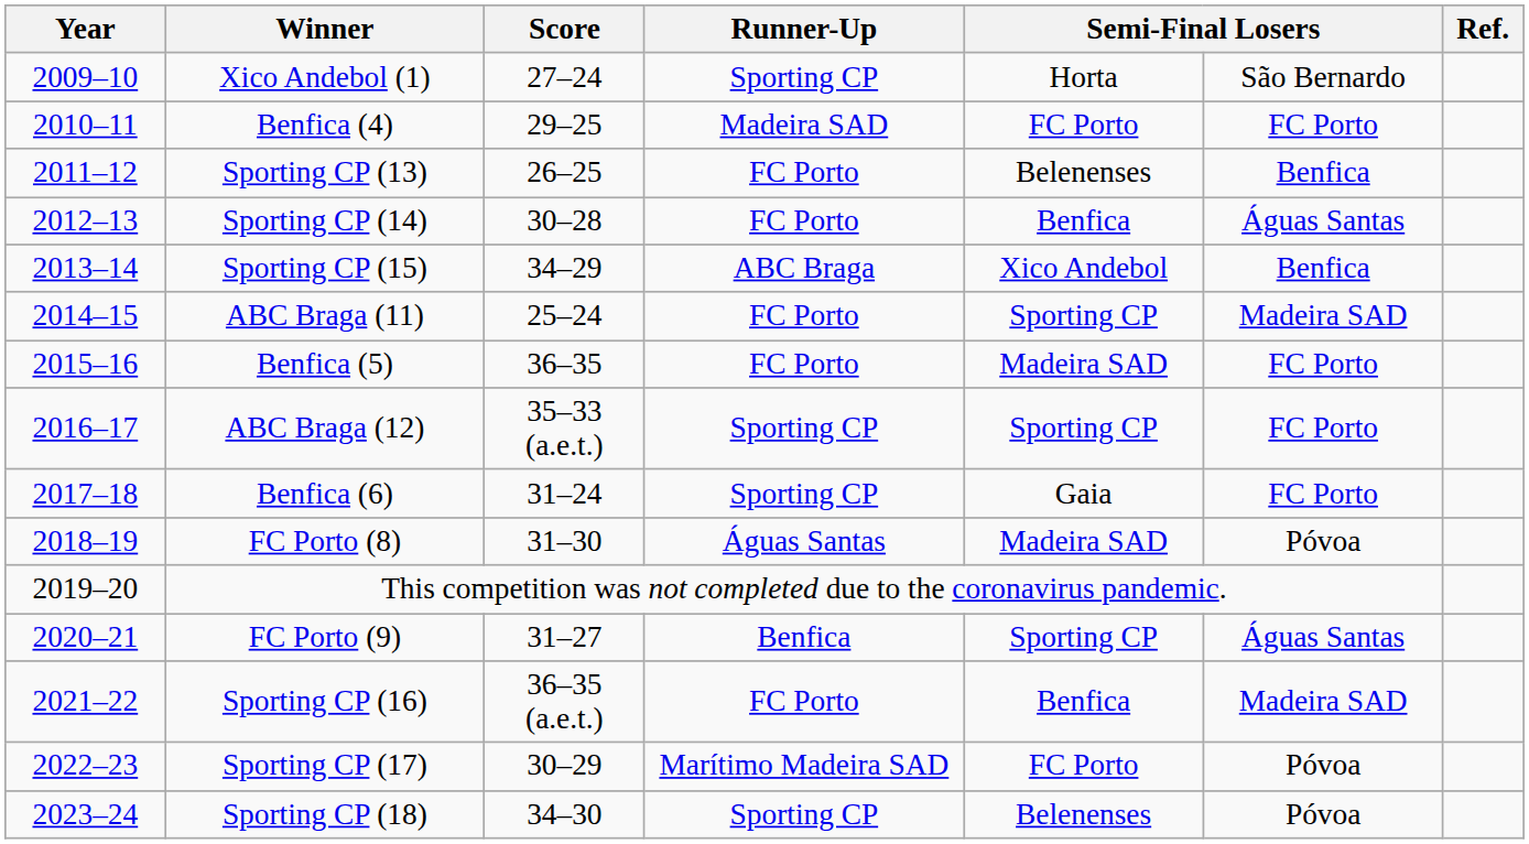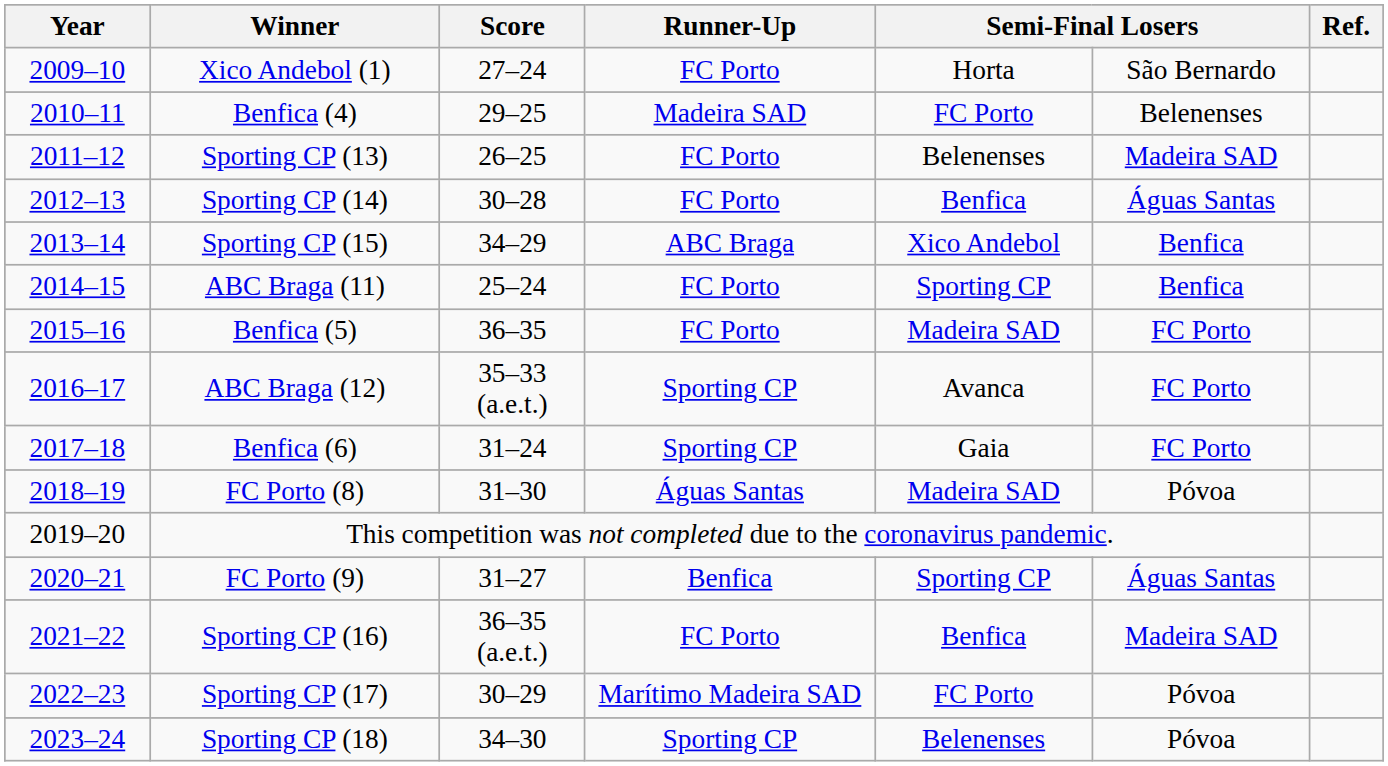 <table class="wikitable" style="text-align:center;">
 <tr>
 <th width="10%">Year</th>
 <th width="20%">Winner</th>
 <th width="10%">Score</th>
 <th width="20%">Runner-Up</th>
 <th colspan="2" width="30%">Semi-Final Losers</th>
 <th width="5%">Ref.</th>
 </tr>
 <tr>
 <td><a href='#'>2009–10</a></td>
 <td><a href='#'>Xico Andebol</a> (1)</td>
 <td>27–24</td>
-<td><a href='#'>Sporting CP</a></td>
+<td><a href='#'>FC Porto</a></td>
 <td>Horta</td>
 <td>São Bernardo</td>
 <td></td>
 </tr>
 <tr>
 <td><a href='#'>2010–11</a></td>
 <td><a href='#'>Benfica</a> (4)</td>
 <td>29–25</td>
 <td><a href='#'>Madeira SAD</a></td>
 <td><a href='#'>FC Porto</a></td>
-<td><a href='#'>FC Porto</a></td>
+<td>Belenenses</td>
 <td></td>
 </tr>
 <tr>
 <td><a href='#'>2011–12</a></td>
 <td><a href='#'>Sporting CP</a> (13)</td>
 <td>26–25</td>
 <td><a href='#'>FC Porto</a></td>
 <td>Belenenses</td>
-<td><a href='#'>Benfica</a></td>
+<td><a href='#'>Madeira SAD</a></td>
 <td></td>
 </tr>
 <tr>
 <td><a href='#'>2012–13</a></td>
 <td><a href='#'>Sporting CP</a> (14)</td>
 <td>30–28</td>
 <td><a href='#'>FC Porto</a></td>
 <td><a href='#'>Benfica</a></td>
 <td><a href='#'>Águas Santas</a></td>
 <td></td>
 </tr>
 <tr>
 <td><a href='#'>2013–14</a></td>
 <td><a href='#'>Sporting CP</a> (15)</td>
 <td>34–29</td>
 <td><a href='#'>ABC Braga</a></td>
 <td><a href='#'>Xico Andebol</a></td>
 <td><a href='#'>Benfica</a></td>
 <td></td>
 </tr>
 <tr>
 <td><a href='#'>2014–15</a></td>
 <td><a href='#'>ABC Braga</a> (11)</td>
 <td>25–24</td>
 <td><a href='#'>FC Porto</a></td>
 <td><a href='#'>Sporting CP</a></td>
-<td><a href='#'>Madeira SAD</a></td>
+<td><a href='#'>Benfica</a></td>
 <td></td>
 </tr>
 <tr>
 <td><a href='#'>2015–16</a></td>
 <td><a href='#'>Benfica</a> (5)</td>
 <td>36–35</td>
 <td><a href='#'>FC Porto</a></td>
 <td><a href='#'>Madeira SAD</a></td>
 <td><a href='#'>FC Porto</a></td>
 <td></td>
 </tr>
 <tr>
 <td><a href='#'>2016–17</a></td>
 <td><a href='#'>ABC Braga</a> (12)</td>
 <td>35–33 <br> (a.e.t.)</td>
 <td><a href='#'>Sporting CP</a></td>
-<td><a href='#'>Sporting CP</a></td>
+<td>Avanca</td>
 <td><a href='#'>FC Porto</a></td>
 <td></td>
 </tr>
 <tr>
 <td><a href='#'>2017–18</a></td>
 <td><a href='#'>Benfica</a> (6)</td>
 <td>31–24</td>
 <td><a href='#'>Sporting CP</a></td>
 <td>Gaia</td>
 <td><a href='#'>FC Porto</a></td>
 <td></td>
 </tr>
 <tr>
 <td><a href='#'>2018–19</a></td>
 <td><a href='#'>FC Porto</a> (8)</td>
 <td>31–30</td>
 <td><a href='#'>Águas Santas</a></td>
 <td><a href='#'>Madeira SAD</a></td>
 <td>Póvoa</td>
 <td></td>
 </tr>
 <tr>
 <td>2019–20</td>
 <td colspan="5">This competition was <em>not completed</em> due to the <a href='#'>coronavirus pandemic</a>.</td>
 <td></td>
 </tr>
 <tr>
 <td><a href='#'>2020–21</a></td>
 <td><a href='#'>FC Porto</a> (9)</td>
 <td>31–27</td>
 <td><a href='#'>Benfica</a></td>
 <td><a href='#'>Sporting CP</a></td>
 <td><a href='#'>Águas Santas</a></td>
 <td></td>
 </tr>
 <tr>
 <td><a href='#'>2021–22</a></td>
 <td><a href='#'>Sporting CP</a> (16)</td>
 <td>36–35 <br> (a.e.t.)</td>
 <td><a href='#'>FC Porto</a></td>
 <td><a href='#'>Benfica</a></td>
 <td><a href='#'>Madeira SAD</a></td>
 <td></td>
 </tr>
 <tr>
 <td><a href='#'>2022–23</a></td>
 <td><a href='#'>Sporting CP</a> (17)</td>
 <td>30–29</td>
 <td><a href='#'>Marítimo Madeira SAD</a></td>
 <td><a href='#'>FC Porto</a></td>
 <td>Póvoa</td>
 <td></td>
 </tr>
 <tr>
 <td><a href='#'>2023–24</a></td>
 <td><a href='#'>Sporting CP</a> (18)</td>
 <td>34–30</td>
 <td><a href='#'>Sporting CP</a></td>
 <td><a href='#'>Belenenses</a></td>
 <td>Póvoa</td>
 <td></td>
 </tr>
 </table>
